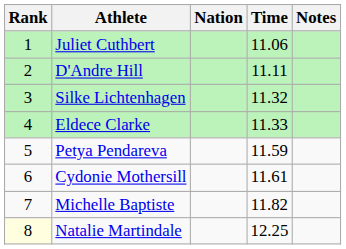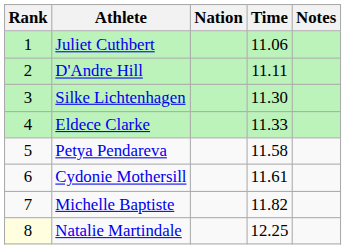 <table class="wikitable sortable" style="text-align:center">
 <tr>
 <th>Rank</th>
 <th>Athlete</th>
 <th>Nation</th>
 <th>Time</th>
 <th>Notes</th>
 </tr>
 <tr style="background:#bbf3bb;">
 <td>1</td>
 <td align=left><a href='#'>Juliet Cuthbert</a></td>
 <td align=left></td>
 <td>11.06</td>
 <td></td>
 </tr>
 <tr style="background:#bbf3bb;">
 <td>2</td>
 <td align=left><a href='#'>D'Andre Hill</a></td>
 <td align=left></td>
 <td>11.11</td>
 <td></td>
 </tr>
 <tr style="background:#bbf3bb;">
 <td>3</td>
 <td align=left><a href='#'>Silke Lichtenhagen</a></td>
 <td align=left></td>
-<td>11.32</td>
+<td>11.30</td>
 <td></td>
 </tr>
 <tr style="background:#bbf3bb;">
 <td>4</td>
 <td align=left><a href='#'>Eldece Clarke</a></td>
 <td align=left></td>
 <td>11.33</td>
 <td></td>
 </tr>
 <tr>
 <td>5</td>
 <td align=left><a href='#'>Petya Pendareva</a></td>
 <td align=left></td>
-<td>11.59</td>
+<td>11.58</td>
 <td></td>
 </tr>
 <tr>
 <td>6</td>
 <td align=left><a href='#'>Cydonie Mothersill</a></td>
 <td align=left></td>
 <td>11.61</td>
 <td></td>
 </tr>
 <tr>
 <td>7</td>
 <td align=left><a href='#'>Michelle Baptiste</a></td>
 <td align=left></td>
 <td>11.82</td>
 <td></td>
 </tr>
 <tr>
 <td style="background: lightyellow;">8</td>
 <td align=left><a href='#'>Natalie Martindale</a></td>
 <td align=left></td>
 <td>12.25</td>
 <td></td>
 </tr>
 </table>
